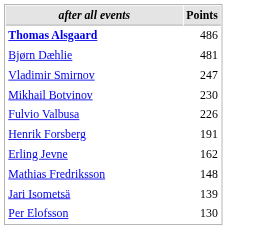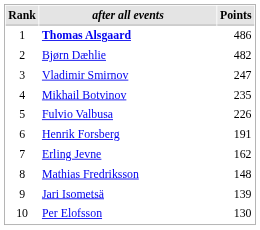 <table cellspacing="1" cellpadding="3" style="border:1px solid #AAAAAA;font-size:86%">
 <tr style="background-color: #E4E4E4;">
+<th style="border-bottom:1px solid #AAAAAA" width=10>Rank</th>
 <th style="border-bottom:1px solid #AAAAAA" width=200><em>after all events</em></th>
 <th style="border-bottom:1px solid #AAAAAA" width=20 align=right>Points</th>
 </tr>
 <tr>
+<td align=center>1</td>
 <td> <strong><a href='#'>Thomas Alsgaard</a></strong></td>
 <td align=right>486</td>
 </tr>
 <tr>
+<td align=center>2</td>
 <td> <a href='#'>Bjørn Dæhlie</a></td>
-<td align=right>481</td>
+<td align=right>482</td>
 </tr>
 <tr>
+<td align=center>3</td>
 <td> <a href='#'>Vladimir Smirnov</a></td>
 <td align=right>247</td>
 </tr>
 <tr>
+<td align=center>4</td>
 <td> <a href='#'>Mikhail Botvinov</a></td>
-<td align=right>230</td>
+<td align=right>235</td>
 </tr>
 <tr>
+<td align=center>5</td>
 <td> <a href='#'>Fulvio Valbusa</a></td>
 <td align=right>226</td>
 </tr>
 <tr>
+<td align=center>6</td>
 <td> <a href='#'>Henrik Forsberg</a></td>
 <td align=right>191</td>
 </tr>
 <tr>
+<td align=center>7</td>
 <td> <a href='#'>Erling Jevne</a></td>
 <td align=right>162</td>
 </tr>
 <tr>
+<td align=center>8</td>
 <td> <a href='#'>Mathias Fredriksson</a></td>
 <td align=right>148</td>
 </tr>
 <tr>
+<td align=center>9</td>
 <td> <a href='#'>Jari Isometsä</a></td>
 <td align=right>139</td>
 </tr>
 <tr>
+<td align=center>10</td>
 <td> <a href='#'>Per Elofsson</a></td>
 <td align=right>130</td>
 </tr>
 </table>
